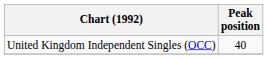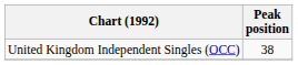 <table class="wikitable sortable">
 <tr>
 <th>Chart (1992)</th>
 <th align="center">Peak<br>position</th>
 </tr>
 <tr>
 <td>United Kingdom Independent Singles (<a href='#'>OCC</a>)</td>
-<td align="center">40</td>
+<td align="center">38</td>
 </tr>
 <tr>
 </tr>
 </table>
